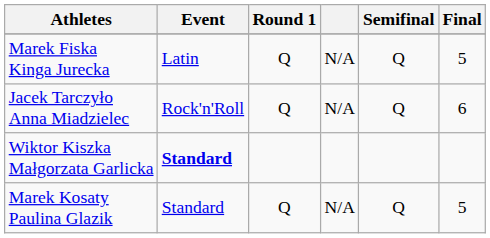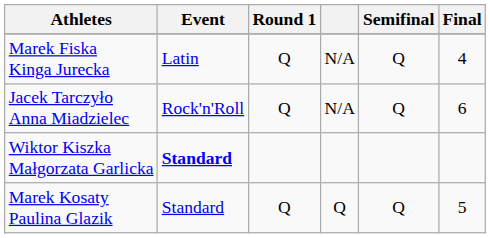 <table class="wikitable" style="font-size:90%">
 <tr>
 <th>Athletes</th>
 <th>Event</th>
 <th>Round 1</th>
 <th></th>
 <th>Semifinal</th>
 <th>Final</th>
 </tr>
 <tr style="font-size:95%">
 </tr>
 <tr align=center>
 <td align=left><a href='#'>Marek Fiska</a><br><a href='#'>Kinga Jurecka</a></td>
 <td align=left><a href='#'>Latin</a></td>
 <td>Q</td>
 <td>N/A</td>
 <td>Q</td>
-<td>5</td>
+<td>4</td>
 </tr>
 <tr align=center>
 <td align=left><a href='#'>Jacek Tarczyło</a><br><a href='#'>Anna Miadzielec</a></td>
 <td align=left><a href='#'>Rock'n'Roll</a></td>
 <td>Q</td>
 <td>N/A</td>
 <td>Q</td>
 <td>6</td>
 </tr>
 <tr align=center>
 <td align=left><a href='#'>Wiktor Kiszka</a><br><a href='#'>Małgorzata Garlicka</a></td>
 <td align=left><strong><a href='#'>Standard</a></strong></td>
 <td></td>
 <td></td>
 <td></td>
 <td></td>
 </tr>
 <tr align=center>
 <td align=left><a href='#'>Marek Kosaty</a><br><a href='#'>Paulina Glazik</a></td>
 <td align=left><a href='#'>Standard</a></td>
 <td>Q</td>
-<td>N/A</td>
+<td>Q</td>
 <td>Q</td>
 <td>5</td>
 </tr>
 </table>
